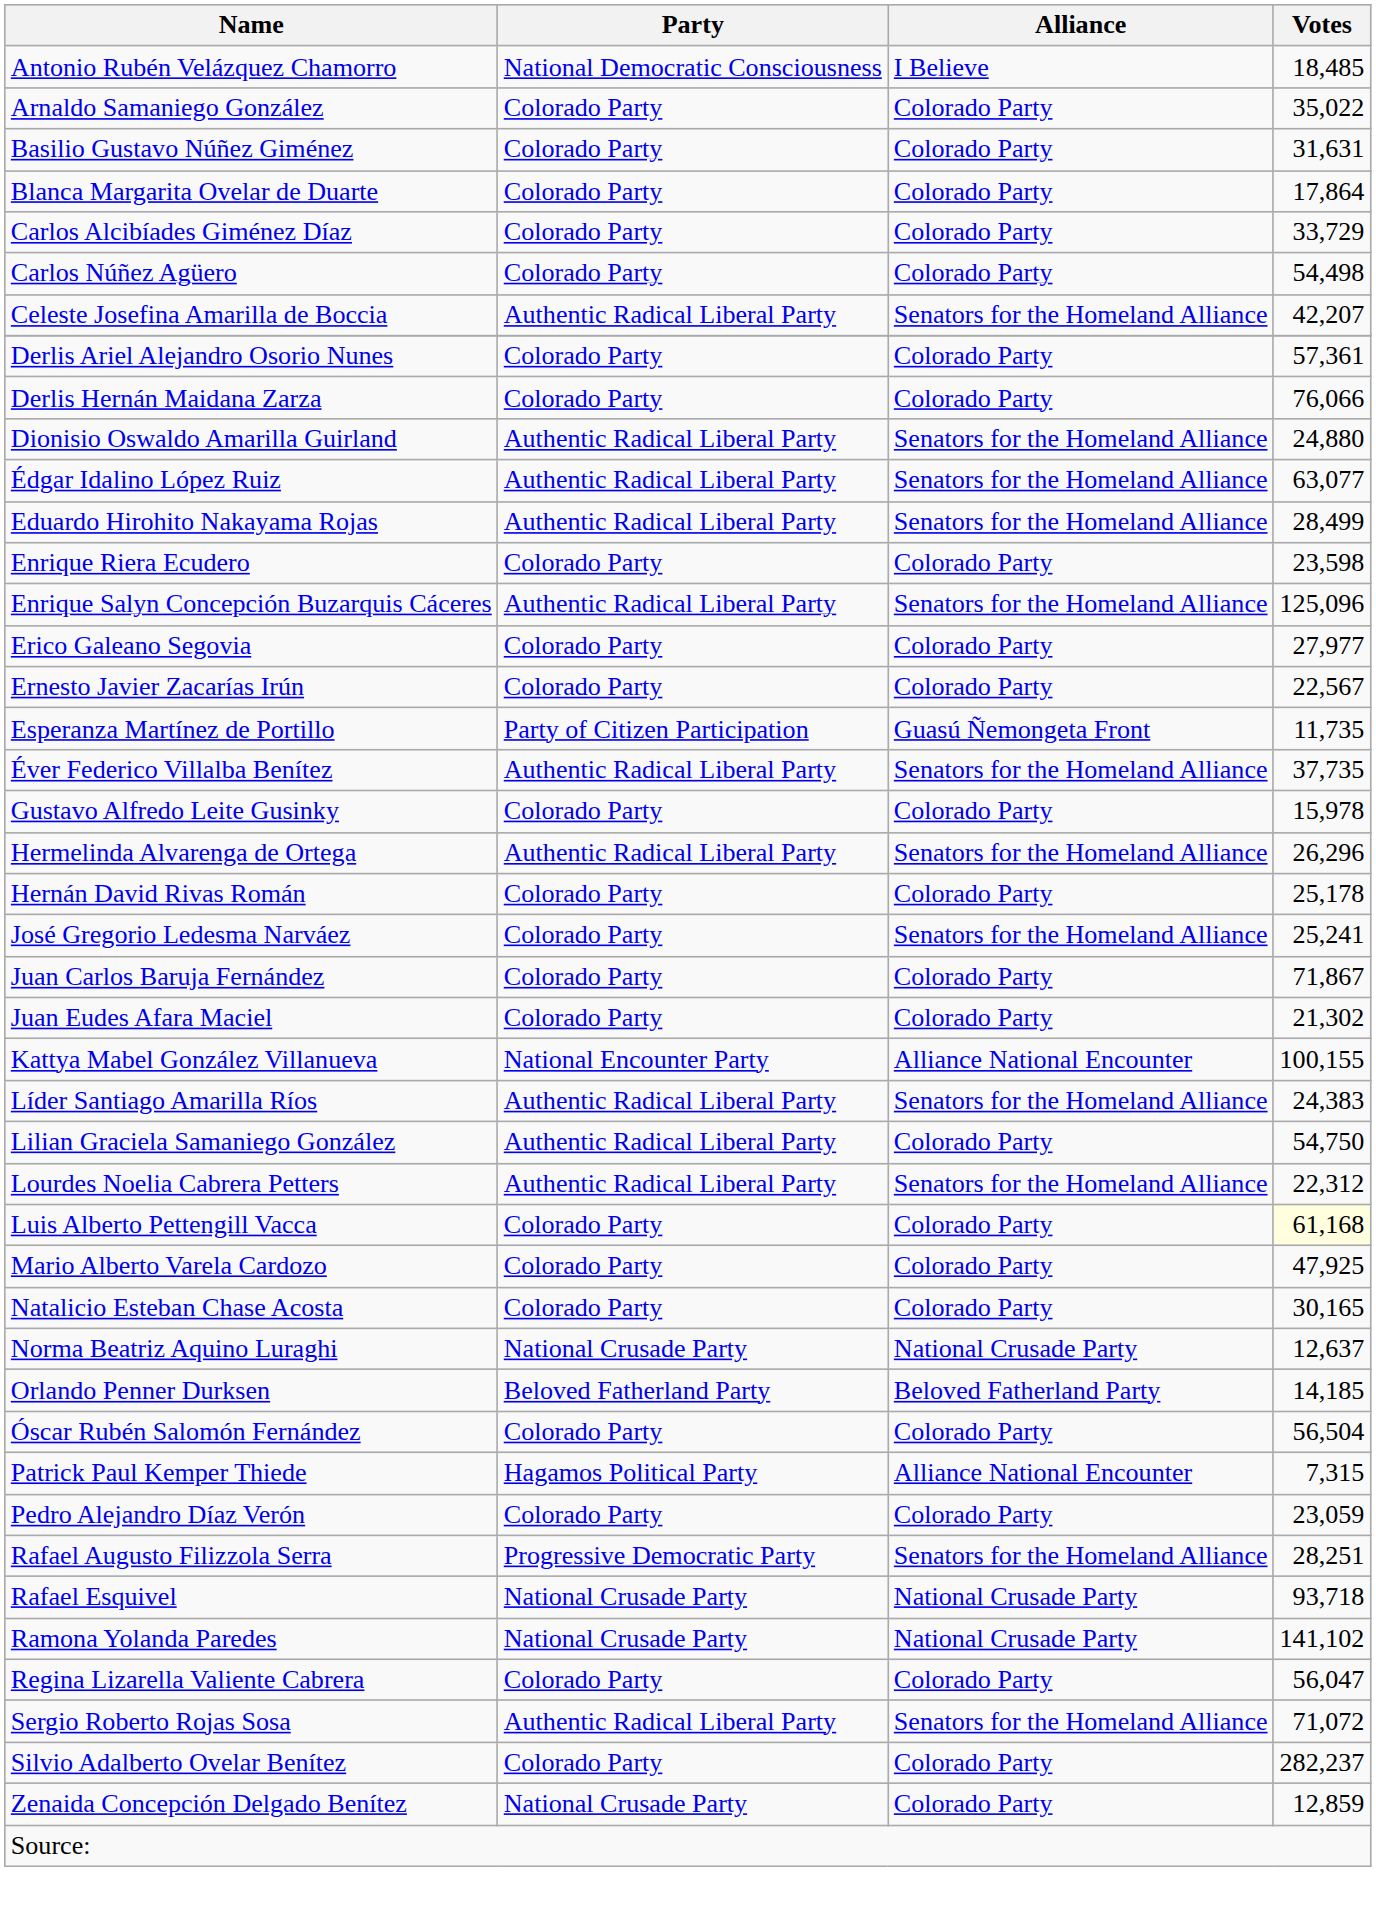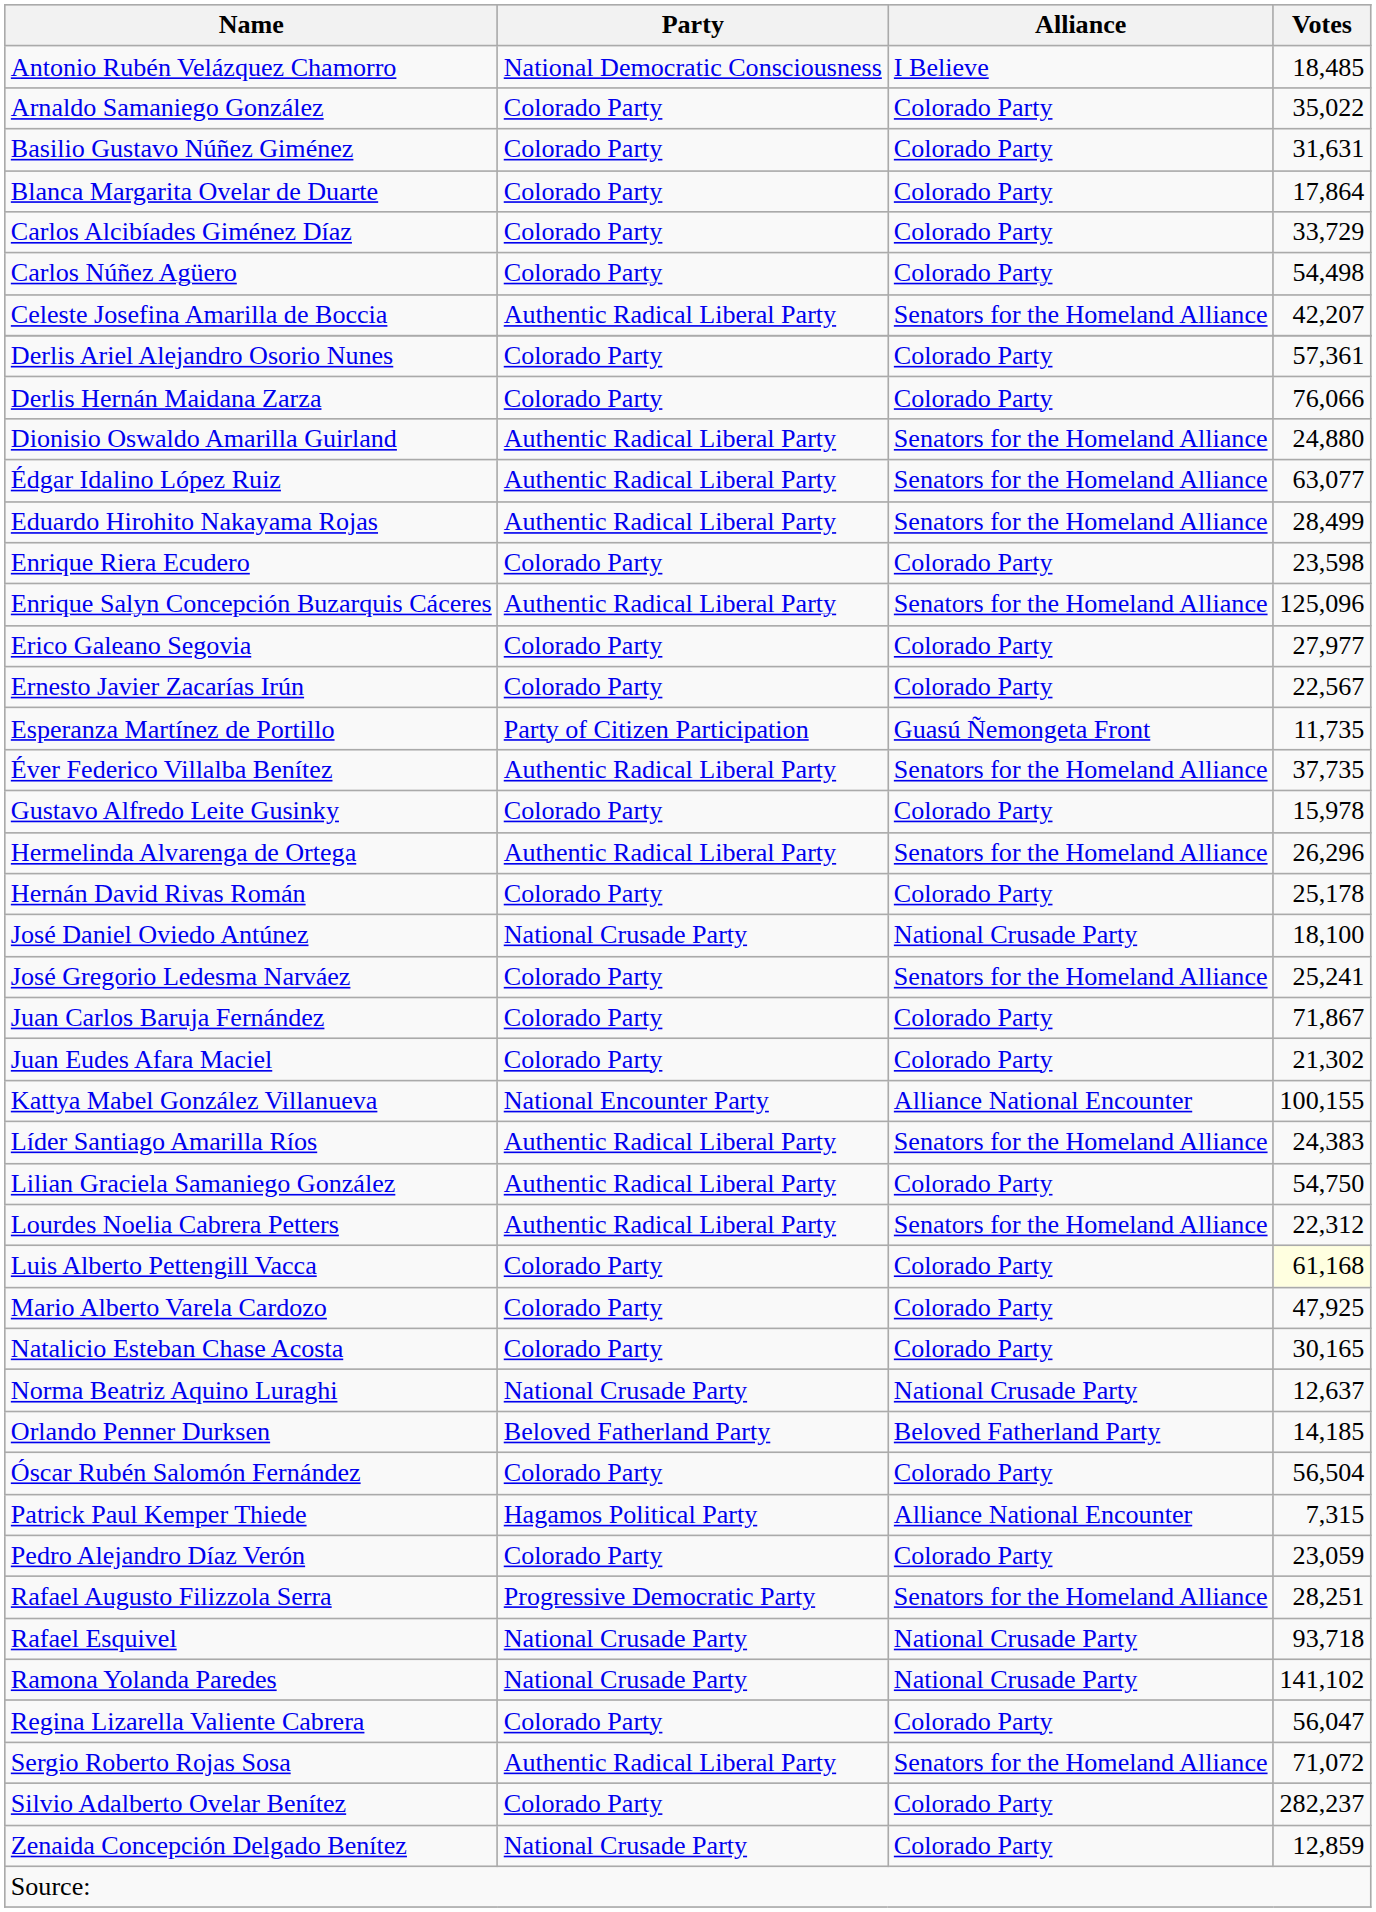 <table class="wikitable sortable">
 <tr>
 <th>Name</th>
 <th>Party</th>
 <th>Alliance</th>
 <th>Votes</th>
 </tr>
 <tr>
 <td><a href='#'>Antonio Rubén Velázquez Chamorro</a></td>
 <td><a href='#'>National Democratic Consciousness</a></td>
 <td><a href='#'>I Believe</a></td>
 <td align="right">18,485</td>
 </tr>
 <tr>
 <td><a href='#'>Arnaldo Samaniego González</a></td>
 <td><a href='#'>Colorado Party</a></td>
 <td><a href='#'>Colorado Party</a></td>
 <td align=right>35,022</td>
 </tr>
 <tr>
 <td><a href='#'>Basilio Gustavo Núñez Giménez</a></td>
 <td><a href='#'>Colorado Party</a></td>
 <td><a href='#'>Colorado Party</a></td>
 <td align=right>31,631</td>
 </tr>
 <tr>
 <td><a href='#'>Blanca Margarita Ovelar de Duarte</a></td>
 <td><a href='#'>Colorado Party</a></td>
 <td><a href='#'>Colorado Party</a></td>
 <td align=right>17,864</td>
 </tr>
 <tr>
 <td><a href='#'>Carlos Alcibíades Giménez Díaz</a></td>
 <td><a href='#'>Colorado Party</a></td>
 <td><a href='#'>Colorado Party</a></td>
 <td align=right>33,729</td>
 </tr>
 <tr>
 <td><a href='#'>Carlos Núñez Agüero</a></td>
 <td><a href='#'>Colorado Party</a></td>
 <td><a href='#'>Colorado Party</a></td>
 <td align=right>54,498</td>
 </tr>
 <tr>
 <td><a href='#'>Celeste Josefina Amarilla de Boccia</a></td>
 <td><a href='#'>Authentic Radical Liberal Party</a></td>
 <td><a href='#'>Senators for the Homeland Alliance</a></td>
 <td align=right>42,207</td>
 </tr>
 <tr |>
 </tr>
 <tr>
 <td><a href='#'>Derlis Ariel Alejandro Osorio Nunes</a></td>
 <td><a href='#'>Colorado Party</a></td>
 <td><a href='#'>Colorado Party</a></td>
 <td align=right>57,361</td>
 </tr>
 <tr>
 <td><a href='#'>Derlis Hernán Maidana Zarza</a></td>
 <td><a href='#'>Colorado Party</a></td>
 <td><a href='#'>Colorado Party</a></td>
 <td align=right>76,066</td>
 </tr>
 <tr>
 <td><a href='#'>Dionisio Oswaldo Amarilla Guirland</a></td>
 <td><a href='#'>Authentic Radical Liberal Party</a></td>
 <td><a href='#'>Senators for the Homeland Alliance</a></td>
 <td align=right>24,880</td>
 </tr>
 <tr>
 <td><a href='#'>Édgar Idalino López Ruiz</a></td>
 <td><a href='#'>Authentic Radical Liberal Party</a></td>
 <td><a href='#'>Senators for the Homeland Alliance</a></td>
 <td align=right>63,077</td>
 </tr>
 <tr>
 <td><a href='#'>Eduardo Hirohito Nakayama Rojas</a></td>
 <td><a href='#'>Authentic Radical Liberal Party</a></td>
 <td><a href='#'>Senators for the Homeland Alliance</a></td>
 <td align=right>28,499</td>
 </tr>
 <tr>
 <td><a href='#'>Enrique Riera Ecudero</a></td>
 <td><a href='#'>Colorado Party</a></td>
 <td><a href='#'>Colorado Party</a></td>
 <td align=right>23,598</td>
 </tr>
 <tr>
 <td><a href='#'>Enrique Salyn Concepción Buzarquis Cáceres</a></td>
 <td><a href='#'>Authentic Radical Liberal Party</a></td>
 <td><a href='#'>Senators for the Homeland Alliance</a></td>
 <td align=right>125,096</td>
 </tr>
 <tr>
 <td><a href='#'>Erico Galeano Segovia</a></td>
 <td><a href='#'>Colorado Party</a></td>
 <td><a href='#'>Colorado Party</a></td>
 <td align=right>27,977</td>
 </tr>
 <tr>
 <td><a href='#'>Ernesto Javier Zacarías Irún</a></td>
 <td><a href='#'>Colorado Party</a></td>
 <td><a href='#'>Colorado Party</a></td>
 <td align=right>22,567</td>
 </tr>
 <tr>
 <td><a href='#'>Esperanza Martínez de Portillo</a></td>
 <td><a href='#'>Party of Citizen Participation</a></td>
 <td><a href='#'>Guasú Ñemongeta Front</a></td>
 <td align=right>11,735</td>
 </tr>
 <tr>
 <td><a href='#'>Éver Federico Villalba Benítez</a></td>
 <td><a href='#'>Authentic Radical Liberal Party</a></td>
 <td><a href='#'>Senators for the Homeland Alliance</a></td>
 <td align=right>37,735</td>
 </tr>
 <tr>
 <td><a href='#'>Gustavo Alfredo Leite Gusinky</a></td>
 <td><a href='#'>Colorado Party</a></td>
 <td><a href='#'>Colorado Party</a></td>
 <td align=right>15,978</td>
 </tr>
 <tr>
 <td><a href='#'>Hermelinda Alvarenga de Ortega</a></td>
 <td><a href='#'>Authentic Radical Liberal Party</a></td>
 <td><a href='#'>Senators for the Homeland Alliance</a></td>
 <td align=right>26,296</td>
 </tr>
 <tr>
 <td><a href='#'>Hernán David Rivas Román</a></td>
 <td><a href='#'>Colorado Party</a></td>
 <td><a href='#'>Colorado Party</a></td>
 <td align=right>25,178</td>
+</tr>
+<tr>
+<td><a href='#'>José Daniel Oviedo Antúnez</a></td>
+<td><a href='#'>National Crusade Party</a></td>
+<td><a href='#'>National Crusade Party</a></td>
+<td align=right>18,100</td>
 </tr>
 <tr>
 <td><a href='#'>José Gregorio Ledesma Narváez</a></td>
 <td><a href='#'>Colorado Party</a></td>
 <td><a href='#'>Senators for the Homeland Alliance</a></td>
 <td align=right>25,241</td>
 </tr>
 <tr>
 <td><a href='#'>Juan Carlos Baruja Fernández</a></td>
 <td><a href='#'>Colorado Party</a></td>
 <td><a href='#'>Colorado Party</a></td>
 <td align=right>71,867</td>
 </tr>
 <tr>
 <td><a href='#'>Juan Eudes Afara Maciel</a></td>
 <td><a href='#'>Colorado Party</a></td>
 <td><a href='#'>Colorado Party</a></td>
 <td align=right>21,302</td>
 </tr>
 <tr>
 <td><a href='#'>Kattya Mabel González Villanueva</a></td>
 <td><a href='#'>National Encounter Party</a></td>
 <td><a href='#'>Alliance National Encounter</a></td>
 <td align=right>100,155</td>
 </tr>
 <tr>
 <td><a href='#'>Líder Santiago Amarilla Ríos</a></td>
 <td><a href='#'>Authentic Radical Liberal Party</a></td>
 <td><a href='#'>Senators for the Homeland Alliance</a></td>
 <td align=right>24,383</td>
 </tr>
 <tr>
 <td><a href='#'>Lilian Graciela Samaniego González</a></td>
 <td><a href='#'>Authentic Radical Liberal Party</a></td>
 <td><a href='#'>Colorado Party</a></td>
 <td align=right>54,750</td>
 </tr>
 <tr>
 <td><a href='#'>Lourdes Noelia Cabrera Petters</a></td>
 <td><a href='#'>Authentic Radical Liberal Party</a></td>
 <td><a href='#'>Senators for the Homeland Alliance</a></td>
 <td align=right>22,312</td>
 </tr>
 <tr>
 <td><a href='#'>Luis Alberto Pettengill Vacca</a></td>
 <td><a href='#'>Colorado Party</a></td>
 <td><a href='#'>Colorado Party</a></td>
 <td align=right style="background: lightyellow;">61,168</td>
 </tr>
 <tr>
 <td><a href='#'>Mario Alberto Varela Cardozo</a></td>
 <td><a href='#'>Colorado Party</a></td>
 <td><a href='#'>Colorado Party</a></td>
 <td align=right>47,925</td>
 </tr>
 <tr>
 <td><a href='#'>Natalicio Esteban Chase Acosta</a></td>
 <td><a href='#'>Colorado Party</a></td>
 <td><a href='#'>Colorado Party</a></td>
 <td align=right>30,165</td>
 </tr>
 <tr>
 <td><a href='#'>Norma Beatriz Aquino Luraghi</a></td>
 <td><a href='#'>National Crusade Party</a></td>
 <td><a href='#'>National Crusade Party</a></td>
 <td align=right>12,637</td>
 </tr>
 <tr>
 <td><a href='#'>Orlando Penner Durksen</a></td>
 <td><a href='#'>Beloved Fatherland Party</a></td>
 <td><a href='#'>Beloved Fatherland Party</a></td>
 <td align=right>14,185</td>
 </tr>
 <tr>
 <td><a href='#'>Óscar Rubén Salomón Fernández</a></td>
 <td><a href='#'>Colorado Party</a></td>
 <td><a href='#'>Colorado Party</a></td>
 <td align=right>56,504</td>
 </tr>
 <tr>
 <td><a href='#'>Patrick Paul Kemper Thiede</a></td>
 <td><a href='#'>Hagamos Political Party</a></td>
 <td><a href='#'>Alliance National Encounter</a></td>
 <td align=right>7,315</td>
 </tr>
 <tr>
 <td><a href='#'>Pedro Alejandro Díaz Verón</a></td>
 <td><a href='#'>Colorado Party</a></td>
 <td><a href='#'>Colorado Party</a></td>
 <td align=right>23,059</td>
 </tr>
 <tr>
 <td><a href='#'>Rafael Augusto Filizzola Serra</a></td>
 <td><a href='#'>Progressive Democratic Party</a></td>
 <td><a href='#'>Senators for the Homeland Alliance</a></td>
 <td align=right>28,251</td>
 </tr>
 <tr>
 <td><a href='#'>Rafael Esquivel</a></td>
 <td><a href='#'>National Crusade Party</a></td>
 <td><a href='#'>National Crusade Party</a></td>
 <td align=right>93,718</td>
 </tr>
 <tr>
 <td><a href='#'>Ramona Yolanda Paredes</a></td>
 <td><a href='#'>National Crusade Party</a></td>
 <td><a href='#'>National Crusade Party</a></td>
 <td align=right>141,102</td>
 </tr>
 <tr>
 <td><a href='#'>Regina Lizarella Valiente Cabrera</a></td>
 <td><a href='#'>Colorado Party</a></td>
 <td><a href='#'>Colorado Party</a></td>
 <td align=right>56,047</td>
 </tr>
 <tr>
 <td><a href='#'>Sergio Roberto Rojas Sosa</a></td>
 <td><a href='#'>Authentic Radical Liberal Party</a></td>
 <td><a href='#'>Senators for the Homeland Alliance</a></td>
 <td align=right>71,072</td>
 </tr>
 <tr>
 <td><a href='#'>Silvio Adalberto Ovelar Benítez</a></td>
 <td><a href='#'>Colorado Party</a></td>
 <td><a href='#'>Colorado Party</a></td>
 <td align=right>282,237</td>
 </tr>
 <tr>
 <td><a href='#'>Zenaida Concepción Delgado Benítez</a></td>
 <td><a href='#'>National Crusade Party</a></td>
 <td><a href='#'>Colorado Party</a></td>
 <td align=right>12,859</td>
 </tr>
 <tr class=sortbottom>
 <td colspan=4>Source: </td>
 </tr>
 </table>
